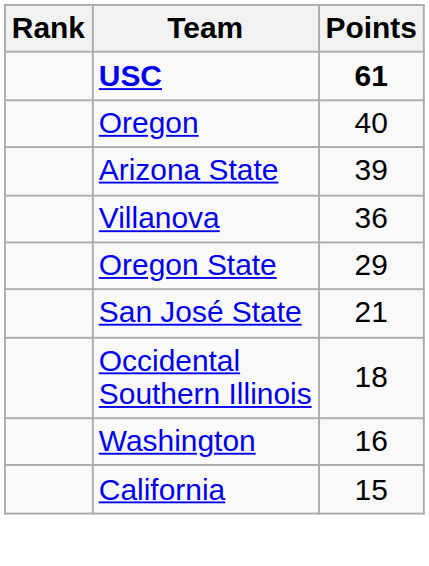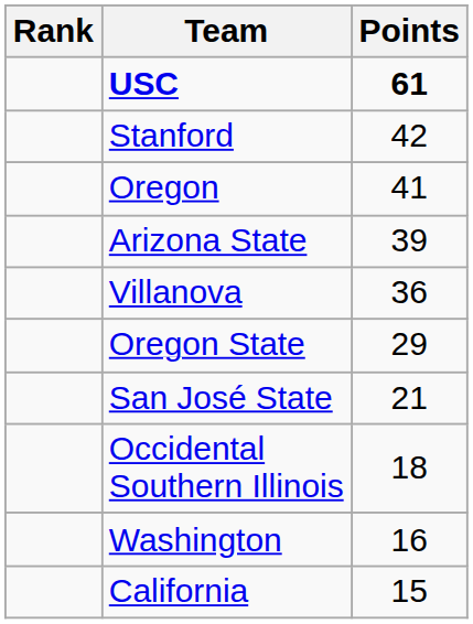 <table class="wikitable sortable" style="text-align:center">
 <tr>
 <th>Rank</th>
 <th>Team</th>
 <th>Points</th>
 </tr>
 <tr>
 <td></td>
 <td align="left"><strong><a href='#'>USC</a></strong></td>
 <td><strong>61</strong></td>
 </tr>
 <tr>
 <td></td>
+<td align="left"><a href='#'>Stanford</a></td>
+<td>42</td>
+</tr>
+<tr>
+<td></td>
 <td align="left"><a href='#'>Oregon</a></td>
-<td>40</td>
+<td>41</td>
 </tr>
 <tr>
 <td></td>
 <td align="left"><a href='#'>Arizona State</a></td>
 <td>39</td>
 </tr>
 <tr>
 <td></td>
 <td align="left"><a href='#'>Villanova</a></td>
 <td>36</td>
 </tr>
 <tr>
 <td></td>
 <td align="left"><a href='#'>Oregon State</a></td>
 <td>29</td>
 </tr>
 <tr>
 <td></td>
 <td align="left"><a href='#'>San José State</a></td>
 <td>21</td>
 </tr>
 <tr>
 <td></td>
 <td align="left"><a href='#'>Occidental</a><br><a href='#'>Southern Illinois</a></td>
 <td>18</td>
 </tr>
 <tr>
 <td></td>
 <td align="left"><a href='#'>Washington</a></td>
 <td>16</td>
 </tr>
 <tr>
 <td></td>
 <td align="left"><a href='#'>California</a></td>
 <td>15</td>
 </tr>
 </table>
